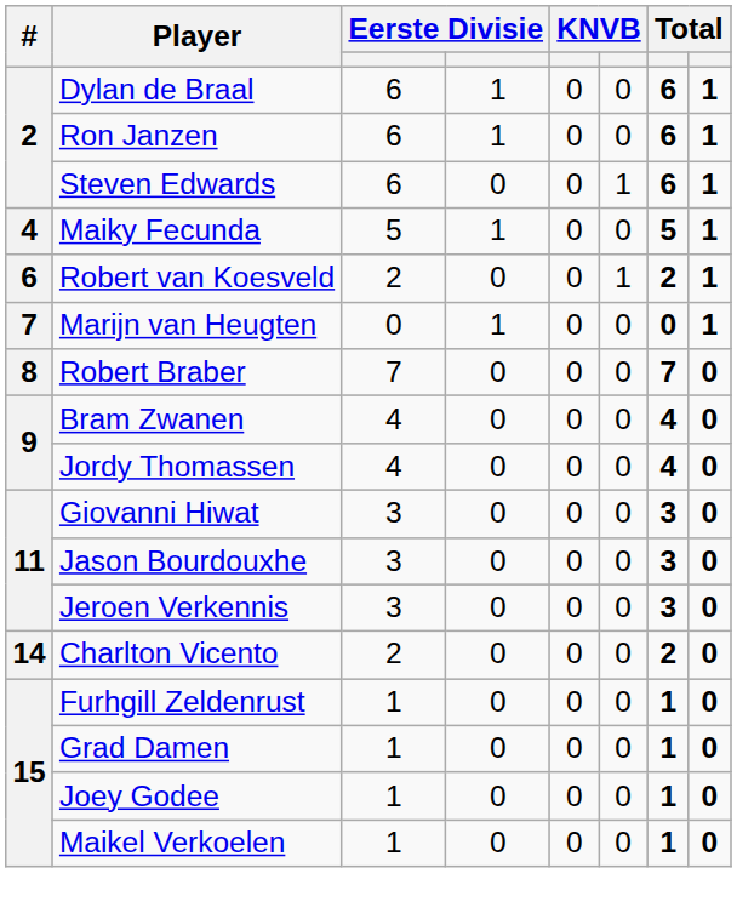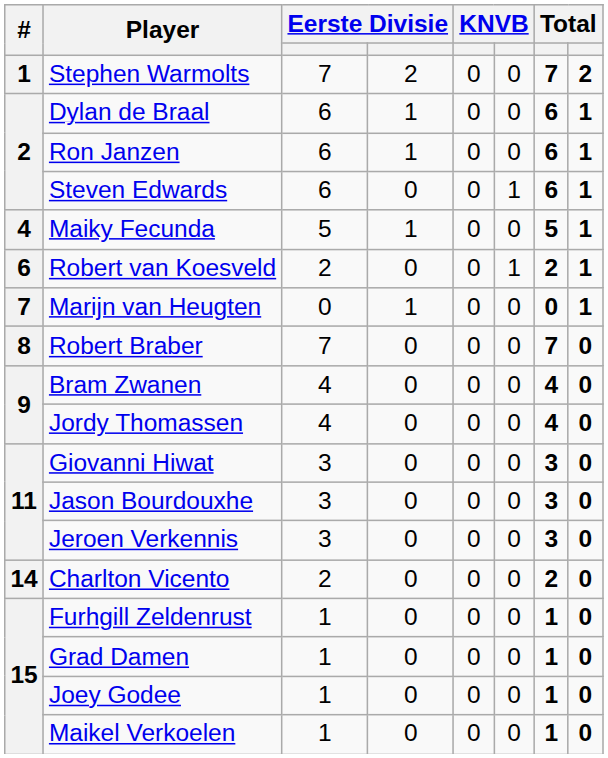 <table class="wikitable sortable" style="text-align:center">
 <tr>
 <th rowspan="2">#</th>
 <th rowspan="2">Player</th>
 <th colspan="2"><a href='#'>Eerste Divisie</a></th>
 <th colspan="2"><a href='#'>KNVB</a></th>
 <th colspan="2"><strong>Total</strong></th>
 </tr>
 <tr>
 <th></th>
 <th></th>
 <th></th>
 <th></th>
 <th></th>
 <th></th>
+</tr>
+<tr>
+<th>1</th>
+<td align="left"> <a href='#'>Stephen Warmolts</a></td>
+<td>7</td>
+<td>2</td>
+<td>0</td>
+<td>0</td>
+<td><strong>7</strong></td>
+<td><strong>2</strong></td>
 </tr>
 <tr>
 <th rowspan=3>2</th>
 <td align="left"> <a href='#'>Dylan de Braal</a></td>
 <td>6</td>
 <td>1</td>
 <td>0</td>
 <td>0</td>
 <td><strong>6</strong></td>
 <td><strong>1</strong></td>
 </tr>
 <tr>
 <td align="left"> <a href='#'>Ron Janzen</a></td>
 <td>6</td>
 <td>1</td>
 <td>0</td>
 <td>0</td>
 <td><strong>6</strong></td>
 <td><strong>1</strong></td>
 </tr>
 <tr>
 <td align="left"> <a href='#'>Steven Edwards</a></td>
 <td>6</td>
 <td>0</td>
 <td>0</td>
 <td>1</td>
 <td><strong>6</strong></td>
 <td><strong>1</strong></td>
 </tr>
 <tr>
 <th>4</th>
 <td align="left"> <a href='#'>Maiky Fecunda</a></td>
 <td>5</td>
 <td>1</td>
 <td>0</td>
 <td>0</td>
 <td><strong>5</strong></td>
 <td><strong>1</strong></td>
 </tr>
 <tr>
 <th>6</th>
 <td align="left"> <a href='#'>Robert van Koesveld</a></td>
 <td>2</td>
 <td>0</td>
 <td>0</td>
 <td>1</td>
 <td><strong>2</strong></td>
 <td><strong>1</strong></td>
 </tr>
 <tr>
 <th>7</th>
 <td align="left"> <a href='#'>Marijn van Heugten</a></td>
 <td>0</td>
 <td>1</td>
 <td>0</td>
 <td>0</td>
 <td><strong>0</strong></td>
 <td><strong>1</strong></td>
 </tr>
 <tr>
 <th>8</th>
 <td align="left"> <a href='#'>Robert Braber</a></td>
 <td>7</td>
 <td>0</td>
 <td>0</td>
 <td>0</td>
 <td><strong>7</strong></td>
 <td><strong>0</strong></td>
 </tr>
 <tr>
 <th rowspan=2>9</th>
 <td align="left"> <a href='#'>Bram Zwanen</a></td>
 <td>4</td>
 <td>0</td>
 <td>0</td>
 <td>0</td>
 <td><strong>4</strong></td>
 <td><strong>0</strong></td>
 </tr>
 <tr>
 <td align="left"> <a href='#'>Jordy Thomassen</a></td>
 <td>4</td>
 <td>0</td>
 <td>0</td>
 <td>0</td>
 <td><strong>4</strong></td>
 <td><strong>0</strong></td>
 </tr>
 <tr>
 <th rowspan=3>11</th>
 <td align="left"> <a href='#'>Giovanni Hiwat</a></td>
 <td>3</td>
 <td>0</td>
 <td>0</td>
 <td>0</td>
 <td><strong>3</strong></td>
 <td><strong>0</strong></td>
 </tr>
 <tr>
 <td align="left"> <a href='#'>Jason Bourdouxhe</a></td>
 <td>3</td>
 <td>0</td>
 <td>0</td>
 <td>0</td>
 <td><strong>3</strong></td>
 <td><strong>0</strong></td>
 </tr>
 <tr>
 <td align="left"> <a href='#'>Jeroen Verkennis</a></td>
 <td>3</td>
 <td>0</td>
 <td>0</td>
 <td>0</td>
 <td><strong>3</strong></td>
 <td><strong>0</strong></td>
 </tr>
 <tr>
 <th>14</th>
 <td align="left"> <a href='#'>Charlton Vicento</a></td>
 <td>2</td>
 <td>0</td>
 <td>0</td>
 <td>0</td>
 <td><strong>2</strong></td>
 <td><strong>0</strong></td>
 </tr>
 <tr>
 <th rowspan=4>15</th>
 <td align="left"> <a href='#'>Furhgill Zeldenrust</a></td>
 <td>1</td>
 <td>0</td>
 <td>0</td>
 <td>0</td>
 <td><strong>1</strong></td>
 <td><strong>0</strong></td>
 </tr>
 <tr>
 <td align="left"> <a href='#'>Grad Damen</a></td>
 <td>1</td>
 <td>0</td>
 <td>0</td>
 <td>0</td>
 <td><strong>1</strong></td>
 <td><strong>0</strong></td>
 </tr>
 <tr>
 <td align="left"> <a href='#'>Joey Godee</a></td>
 <td>1</td>
 <td>0</td>
 <td>0</td>
 <td>0</td>
 <td><strong>1</strong></td>
 <td><strong>0</strong></td>
 </tr>
 <tr>
 <td align="left"> <a href='#'>Maikel Verkoelen</a></td>
 <td>1</td>
 <td>0</td>
 <td>0</td>
 <td>0</td>
 <td><strong>1</strong></td>
 <td><strong>0</strong></td>
 </tr>
 </table>
